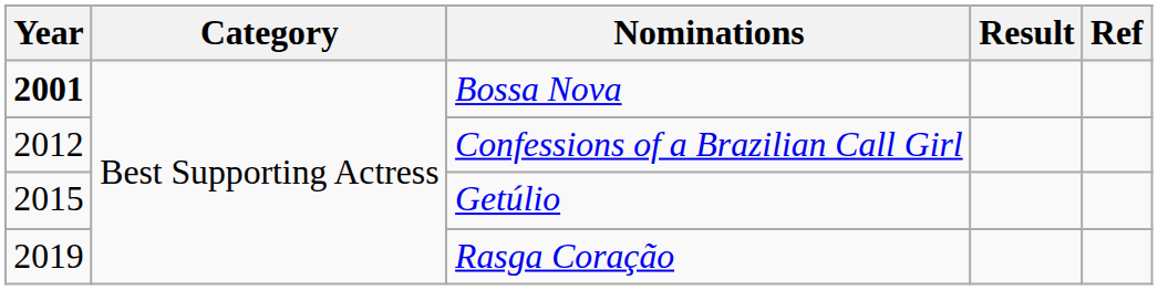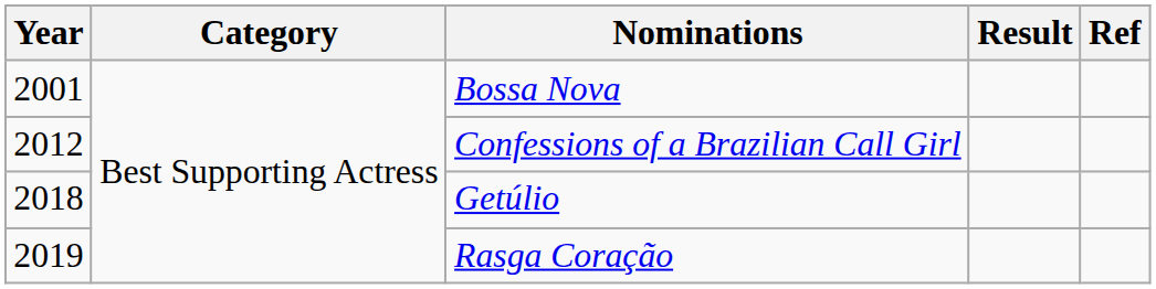 <table class="wikitable">
 <tr>
 <th>Year</th>
 <th>Category</th>
 <th>Nominations</th>
 <th>Result</th>
 <th>Ref</th>
 </tr>
 <tr>
-<td><strong>2001</strong></td>
+<td>2001</td>
 <td rowspan=4>Best Supporting Actress</td>
 <td><em><a href='#'>Bossa Nova</a></em></td>
 <td></td>
 <td></td>
 </tr>
 <tr>
 <td>2012</td>
 <td><em><a href='#'>Confessions of a Brazilian Call Girl</a></em></td>
 <td></td>
 <td></td>
 </tr>
 <tr>
-<td>2015</td>
+<td>2018</td>
 <td><em><a href='#'>Getúlio</a></em></td>
 <td></td>
 <td></td>
 </tr>
 <tr>
 <td>2019</td>
 <td><em><a href='#'>Rasga Coração</a></em></td>
 <td></td>
 <td></td>
 </tr>
 </table>
